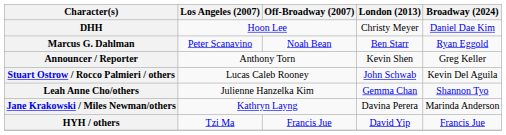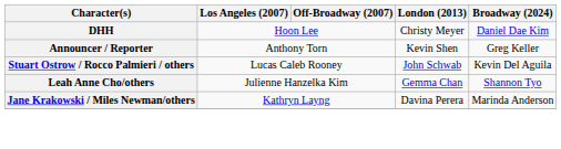 <table class="wikitable sortable">
 <tr>
 <th>Character(s)</th>
 <th>Los Angeles (2007)</th>
 <th>Off-Broadway (2007)</th>
 <th>London (2013)</th>
 <th>Broadway (2024)</th>
 </tr>
 <tr>
 <th>DHH</th>
 <td align="center" colspan=2><a href='#'>Hoon Lee</a></td>
 <td align="center">Christy Meyer</td>
 <td align="center"><a href='#'>Daniel Dae Kim</a></td>
-</tr>
-<tr>
-<th>Marcus G. Dahlman</th>
-<td align="center"><a href='#'>Peter Scanavino</a></td>
-<td align="center"><a href='#'>Noah Bean</a></td>
-<td align="center"><a href='#'>Ben Starr</a></td>
-<td align="center"><a href='#'>Ryan Eggold</a></td>
 </tr>
 <tr>
 <th>Announcer / Reporter</th>
 <td align="center" colspan=2>Anthony Torn</td>
 <td align="center">Kevin Shen</td>
 <td align="center">Greg Keller</td>
 </tr>
 <tr>
 <th><a href='#'>Stuart Ostrow</a> / Rocco Palmieri / others</th>
 <td align="center" colspan=2>Lucas Caleb Rooney</td>
 <td align="center"><a href='#'>John Schwab</a></td>
 <td align="center">Kevin Del Aguila</td>
 </tr>
 <tr>
 <th>Leah Anne Cho/others</th>
 <td align="center" colspan=2>Julienne Hanzelka Kim</td>
 <td align="center"><a href='#'>Gemma Chan</a></td>
 <td align="center"><a href='#'>Shannon Tyo</a></td>
 </tr>
 <tr>
 <th><a href='#'>Jane Krakowski</a> / Miles Newman/others</th>
 <td align="center" colspan=2><a href='#'>Kathryn Layng</a></td>
 <td align="center">Davina Perera</td>
 <td align="center">Marinda Anderson</td>
 </tr>
 <tr>
-<th>HYH / others</th>
-<td align="center"><a href='#'>Tzi Ma</a></td>
-<td align="center"><a href='#'>Francis Jue</a></td>
-<td align="center"><a href='#'>David Yip</a></td>
-<td align="center"><a href='#'>Francis Jue</a></td>
-</tr>
-<tr>
 </tr>
 </table>
